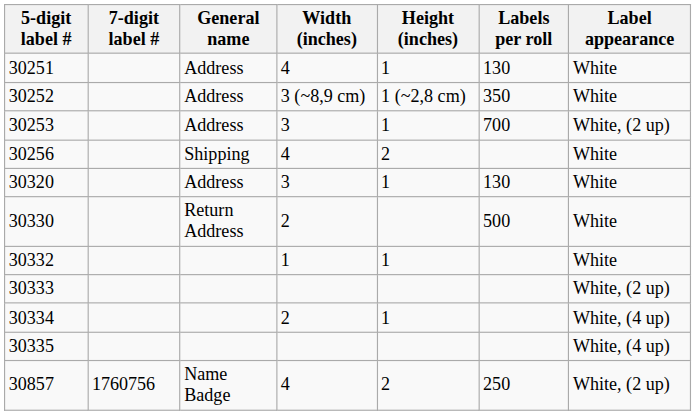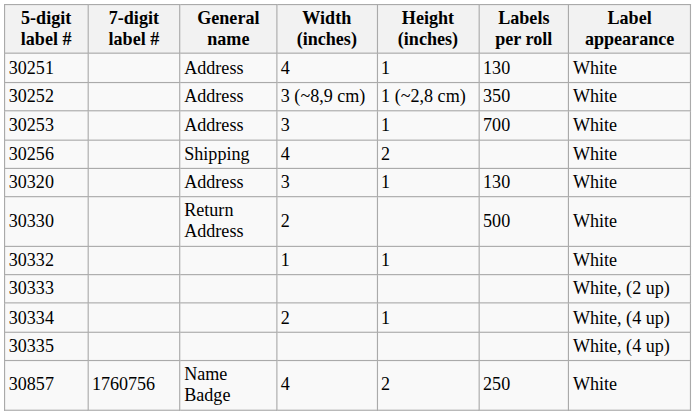 <table class="wikitable">
 <tr>
 <th>5-digit label #</th>
 <th>7-digit label #</th>
 <th>General name</th>
 <th>Width (inches)</th>
 <th>Height (inches)</th>
 <th>Labels per roll</th>
 <th>Label appearance</th>
 </tr>
 <tr>
 <td>30251</td>
 <td></td>
 <td>Address</td>
 <td>4</td>
 <td>1</td>
 <td>130</td>
 <td>White</td>
 </tr>
 <tr>
 <td>30252</td>
 <td></td>
 <td>Address</td>
 <td>3 (~8,9 cm)</td>
 <td>1 (~2,8 cm)</td>
 <td>350</td>
 <td>White</td>
 </tr>
 <tr>
 <td>30253</td>
 <td></td>
 <td>Address</td>
 <td>3</td>
 <td>1</td>
 <td>700</td>
-<td>White, (2 up)</td>
+<td>White</td>
 </tr>
 <tr>
 <td>30256</td>
 <td></td>
 <td>Shipping</td>
 <td>4</td>
 <td>2</td>
 <td></td>
 <td>White</td>
 </tr>
 <tr>
 <td>30320</td>
 <td></td>
 <td>Address</td>
 <td>3</td>
 <td>1</td>
 <td>130</td>
 <td>White</td>
 </tr>
 <tr>
 <td>30330</td>
 <td></td>
 <td>Return Address</td>
 <td>2</td>
 <td></td>
 <td>500</td>
 <td>White</td>
 </tr>
 <tr>
 <td>30332</td>
 <td></td>
 <td></td>
 <td>1</td>
 <td>1</td>
 <td></td>
 <td>White</td>
 </tr>
 <tr>
 <td>30333</td>
 <td></td>
 <td></td>
 <td></td>
 <td></td>
 <td></td>
 <td>White, (2 up)</td>
 </tr>
 <tr>
 <td>30334</td>
 <td></td>
 <td></td>
 <td>2</td>
 <td>1</td>
 <td></td>
 <td>White, (4 up)</td>
 </tr>
 <tr>
 <td>30335</td>
 <td></td>
 <td></td>
 <td></td>
 <td></td>
 <td></td>
 <td>White, (4 up)</td>
 </tr>
 <tr>
 <td>30857</td>
 <td>1760756</td>
 <td>Name Badge</td>
 <td>4</td>
 <td>2</td>
 <td>250</td>
-<td>White, (2 up)</td>
+<td>White </td>
 </tr>
 </table>
